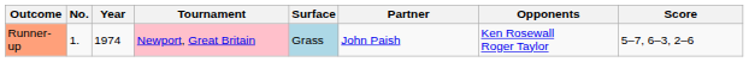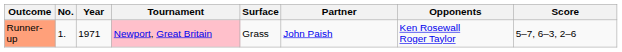 <table class="wikitable">
 <tr>
 <th width=75>Outcome</th>
 <th width=10>No.</th>
 <th width=50>Year</th>
 <th width=200>Tournament</th>
 <th width=50>Surface</th>
 <th width=180>Partner</th>
 <th width=180>Opponents</th>
 <th width=160>Score</th>
 </tr>
 <tr>
 <td bgcolor=#ffa07a>Runner-up</td>
 <td>1.</td>
-<td>1974</td>
+<td>1971</td>
 <td style="background: pink;"><a href='#'>Newport</a>, <a href='#'>Great Britain</a></td>
-<td style="background: lightblue;">Grass</td>
+<td>Grass</td>
 <td> <a href='#'>John Paish</a></td>
 <td> <a href='#'>Ken Rosewall</a><br> <a href='#'>Roger Taylor</a></td>
 <td>5–7, 6–3, 2–6</td>
 </tr>
 </table>
